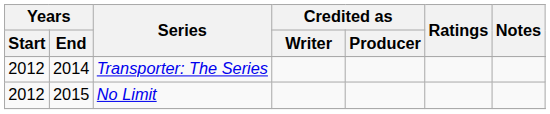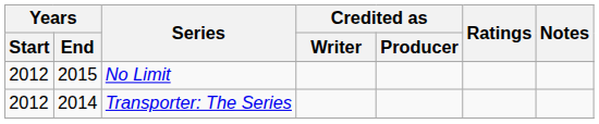 <table class="wikitable">
 <tr>
 <th colspan=2>Years</th>
 <th rowspan=2>Series</th>
 <th colspan="2">Credited as</th>
 <th rowspan=2>Ratings</th>
 <th rowspan=2>Notes</th>
 </tr>
 <tr>
 <th width=33>Start</th>
 <th width=33>End</th>
 <th width=65>Writer</th>
 <th width=65>Producer</th>
 </tr>
 <tr>
 </tr>
 <tr align-"center">
 <td>2012</td>
-<td>2014</td>
-<td align="left"><em><a href='#'>Transporter: The Series</a></em></td>
+<td>2015</td>
+<td align="left"><em><a href='#'>No Limit</a></em></td>
 <td></td>
 <td></td>
 <td></td>
 <td></td>
 </tr>
 <tr align-"center">
 <td>2012</td>
-<td>2015</td>
-<td align="left"><em><a href='#'>No Limit</a></em></td>
+<td>2014</td>
+<td align="left"><em><a href='#'>Transporter: The Series</a></em></td>
 <td></td>
 <td></td>
 <td></td>
 <td></td>
 </tr>
 <tr>
 </tr>
 </table>
